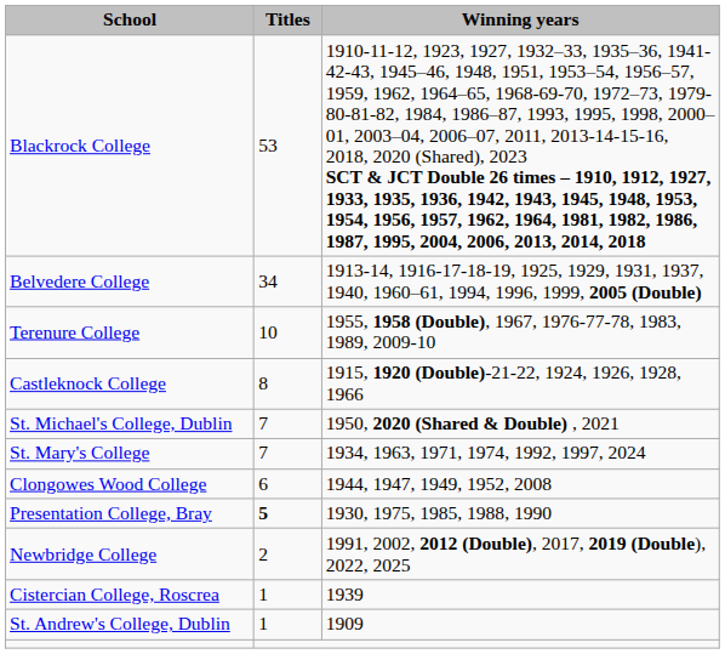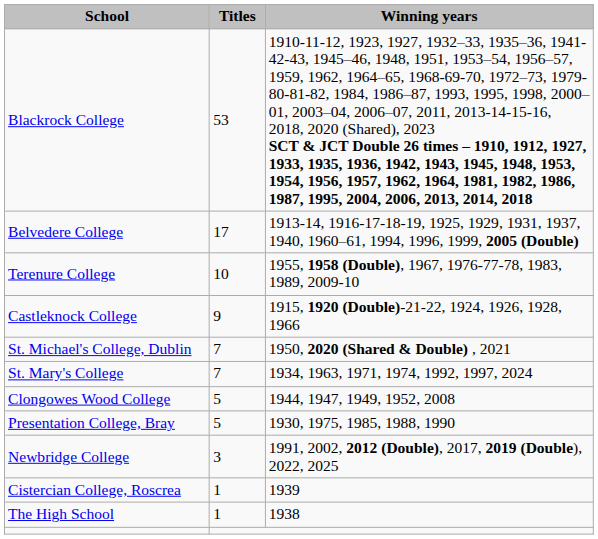 <table class="wikitable">
 <tr>
 <th style="width:25%; background:silver;"><strong>School</strong></th>
 <th style="width:5%; background:silver;"><strong>Titles</strong></th>
 <th style="width:40%; background:silver;"><strong>Winning years</strong></th>
 </tr>
 <tr>
 <td> <a href='#'>Blackrock College</a></td>
 <td>53</td>
 <td>1910-11-12, 1923, 1927, 1932–33, 1935–36, 1941-42-43, 1945–46, 1948, 1951, 1953–54, 1956–57, 1959, 1962, 1964–65, 1968-69-70, 1972–73, 1979-80-81-82, 1984, 1986–87, 1993, 1995, 1998, 2000–01, 2003–04, 2006–07, 2011, 2013-14-15-16, 2018, 2020 (Shared), 2023<br><strong>SCT & JCT Double 26 times – 1910, 1912, 1927, 1933, 1935, 1936, 1942, 1943, 1945, 1948, 1953, 1954, 1956, 1957, 1962, 1964, 1981, 1982, 1986, 1987, 1995, 2004, 2006, 2013, 2014, 2018 </strong></td>
 </tr>
 <tr>
 <td> <a href='#'>Belvedere College</a></td>
-<td>34</td>
+<td>17</td>
 <td>1913-14, 1916-17-18-19, 1925, 1929, 1931, 1937, 1940, 1960–61, 1994, 1996, 1999, <strong>2005 (Double)</strong></td>
 </tr>
 <tr>
 <td> <a href='#'>Terenure College</a></td>
 <td>10</td>
 <td>1955, <strong>1958 (Double)</strong>, 1967, 1976-77-78, 1983, 1989, 2009-10</td>
 </tr>
 <tr>
 <td> <a href='#'>Castleknock College</a></td>
-<td>8</td>
+<td>9</td>
 <td>1915, <strong>1920 (Double)</strong>-21-22, 1924, 1926, 1928, 1966</td>
 </tr>
 <tr>
 <td> <a href='#'>St. Michael's College, Dublin</a></td>
 <td>7</td>
 <td>1950, <strong>2020 (Shared & Double) </strong>, 2021</td>
 </tr>
 <tr>
 <td> <a href='#'>St. Mary's College</a></td>
 <td>7</td>
 <td>1934, 1963, 1971, 1974, 1992, 1997, 2024</td>
 </tr>
 <tr>
 <td> <a href='#'>Clongowes Wood College</a></td>
-<td>6</td>
+<td>5</td>
 <td>1944, 1947, 1949, 1952, 2008</td>
 </tr>
 <tr>
 <td> <a href='#'>Presentation College, Bray</a></td>
-<td><strong>5</strong></td>
+<td>5</td>
 <td>1930, 1975, 1985, 1988, 1990</td>
 </tr>
 <tr>
 <td> <a href='#'>Newbridge College</a></td>
-<td>2</td>
+<td>3</td>
 <td>1991, 2002, <strong>2012 (Double)</strong>, 2017, <strong>2019 (Double</strong>), 2022, 2025</td>
 </tr>
 <tr>
 <td> <a href='#'>Cistercian College, Roscrea</a></td>
 <td>1</td>
 <td>1939</td>
 </tr>
 <tr>
-<td> <a href='#'>St. Andrew's College, Dublin</a></td>
+<td> <a href='#'>The High School</a></td>
 <td>1</td>
-<td>1909</td>
+<td>1938</td>
 </tr>
 <tr>
 <td></td>
 </tr>
 </table>
